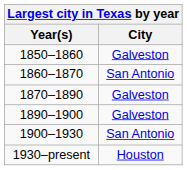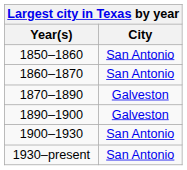 <table class="wikitable floatleft" style="text-align:center;">
 <tr>
 <th colspan="2"><a href='#'>Largest city in Texas</a> by year</th>
 </tr>
 <tr>
 <th>Year(s)</th>
 <th>City</th>
 </tr>
 <tr>
 <td>1850–1860</td>
-<td><a href='#'>Galveston</a></td>
+<td><a href='#'>San Antonio</a></td>
 </tr>
 <tr>
 <td>1860–1870</td>
 <td><a href='#'>San Antonio</a></td>
 </tr>
 <tr>
 <td>1870–1890</td>
 <td><a href='#'>Galveston</a></td>
 </tr>
 <tr>
 <td>1890–1900</td>
 <td><a href='#'>Galveston</a></td>
 </tr>
 <tr>
 <td>1900–1930</td>
 <td><a href='#'>San Antonio</a></td>
 </tr>
 <tr>
 <td>1930–present</td>
-<td><a href='#'>Houston</a></td>
+<td><a href='#'>San Antonio</a></td>
 </tr>
 </table>
